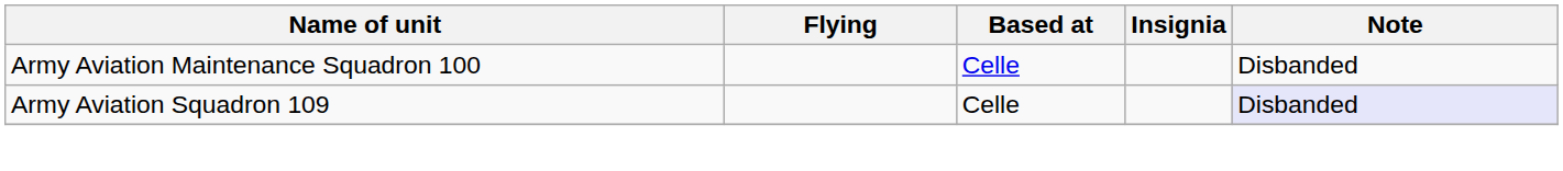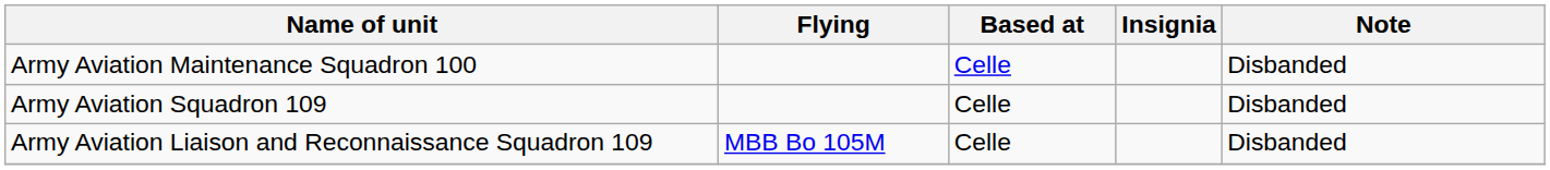 <table class="wikitable">
 <tr>
 <th width="450">Name of unit</th>
 <th width="140">Flying</th>
 <th width="100">Based at</th>
 <th width="50">Insignia</th>
 <th width="200">Note</th>
 </tr>
 <tr>
 <td>Army Aviation Maintenance Squadron 100</td>
 <td></td>
 <td><a href='#'>Celle</a></td>
 <td></td>
 <td>Disbanded</td>
 </tr>
 <tr>
 <td>Army Aviation Squadron 109</td>
 <td></td>
 <td>Celle</td>
 <td></td>
-<td style="background: lavender;">Disbanded</td>
+<td>Disbanded</td>
+</tr>
+<tr>
+<td>Army Aviation Liaison and Reconnaissance Squadron 109</td>
+<td><a href='#'>MBB Bo 105M</a></td>
+<td>Celle</td>
+<td></td>
+<td>Disbanded</td>
 </tr>
 <tr>
 </tr>
 </table>
